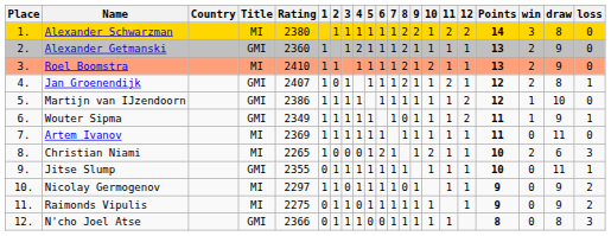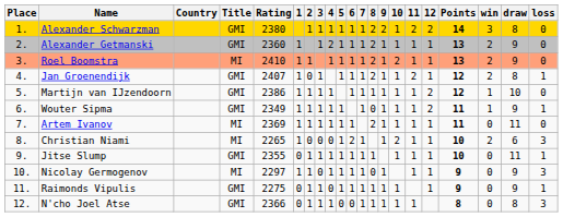 <table class=wikitable style="text-align: center;">
 <tr>
 <th>Place</th>
 <th>Name</th>
 <th>Country</th>
 <th>Title</th>
 <th>Rating</th>
 <th>1</th>
 <th>2</th>
 <th>3</th>
 <th>4</th>
 <th>5</th>
 <th>6</th>
 <th>7</th>
 <th>8</th>
 <th>9</th>
 <th>10</th>
 <th>11</th>
 <th>12</th>
 <th>Points</th>
 <th>win</th>
 <th>draw</th>
 <th>loss</th>
 </tr>
 <tr align="center" bgcolor="gold">
 <td>1.</td>
 <td align="left"><a href='#'>Alexander Schwarzman</a></td>
 <td align="left"></td>
-<td>MI</td>
+<td>GMI</td>
 <td>2380</td>
 <td></td>
 <td>1</td>
 <td>1</td>
 <td>1</td>
 <td>1</td>
 <td>1</td>
 <td>1</td>
 <td>2</td>
 <td>2</td>
 <td>1</td>
 <td>2</td>
 <td>2</td>
 <td><strong>14</strong></td>
 <td>3</td>
 <td>8</td>
 <td>0</td>
 </tr>
 <tr align="center" bgcolor="silver">
 <td>2.</td>
 <td align="left"><a href='#'>Alexander Getmanski</a></td>
 <td align="left"></td>
 <td>GMI</td>
 <td>2360</td>
 <td>1</td>
 <td></td>
 <td>1</td>
 <td>2</td>
 <td>1</td>
 <td>1</td>
 <td>1</td>
 <td>2</td>
 <td>1</td>
 <td>1</td>
 <td>1</td>
 <td>1</td>
 <td><strong>13</strong></td>
 <td>2</td>
 <td>9</td>
 <td>0</td>
 </tr>
 <tr align="center" bgcolor="lightsalmon">
 <td>3.</td>
 <td align="left"><a href='#'>Roel Boomstra</a></td>
 <td align="left"></td>
 <td>MI</td>
 <td>2410</td>
 <td>1</td>
 <td>1</td>
 <td></td>
 <td>1</td>
 <td>1</td>
 <td>1</td>
 <td>1</td>
 <td>2</td>
 <td>1</td>
 <td>2</td>
 <td>1</td>
 <td>1</td>
 <td><strong>13</strong></td>
 <td>2</td>
 <td>9</td>
 <td>0</td>
 </tr>
 <tr>
 <td>4.</td>
 <td align="left"><a href='#'>Jan Groenendijk</a></td>
 <td align="left"></td>
 <td>GMI</td>
 <td>2407</td>
 <td>1</td>
 <td>0</td>
 <td>1</td>
 <td></td>
 <td>1</td>
 <td>1</td>
 <td>1</td>
 <td>2</td>
 <td>1</td>
 <td>1</td>
 <td>2</td>
 <td>1</td>
 <td><strong>12</strong></td>
 <td>2</td>
 <td>8</td>
 <td>1</td>
 </tr>
 <tr>
 <td>5.</td>
 <td align="left">Martijn van IJzendoorn</td>
 <td align="left"></td>
 <td>GMI</td>
 <td>2386</td>
 <td>1</td>
 <td>1</td>
 <td>1</td>
 <td>1</td>
 <td></td>
 <td>1</td>
 <td>1</td>
 <td>1</td>
 <td>1</td>
 <td>1</td>
 <td>1</td>
 <td>2</td>
 <td><strong>12</strong></td>
 <td>1</td>
 <td>10</td>
 <td>0</td>
 </tr>
 <tr>
 <td>6.</td>
 <td align="left">Wouter Sipma</td>
 <td align="left"></td>
 <td>GMI</td>
 <td>2349</td>
 <td>1</td>
 <td>1</td>
 <td>1</td>
 <td>1</td>
 <td>1</td>
 <td></td>
 <td>1</td>
 <td>0</td>
 <td>1</td>
 <td>1</td>
 <td>1</td>
 <td>2</td>
 <td><strong>11</strong></td>
 <td>1</td>
 <td>9</td>
 <td>1</td>
 </tr>
 <tr>
 <td>7.</td>
 <td align="left"><a href='#'>Artem Ivanov</a></td>
 <td align="left"></td>
 <td>MI</td>
 <td>2369</td>
 <td>1</td>
 <td>1</td>
 <td>1</td>
 <td>1</td>
 <td>1</td>
 <td>1</td>
 <td></td>
-<td>1</td>
+<td>2</td>
 <td>1</td>
 <td>1</td>
 <td>1</td>
 <td>1</td>
 <td><strong>11</strong></td>
 <td>0</td>
 <td>11</td>
 <td>0</td>
 </tr>
 <tr>
 <td>8.</td>
 <td align="left">Christian Niami</td>
 <td align="left"></td>
 <td>MI</td>
 <td>2265</td>
 <td>1</td>
 <td>0</td>
 <td>0</td>
 <td>0</td>
 <td>1</td>
 <td>2</td>
 <td>1</td>
 <td></td>
 <td>1</td>
 <td>2</td>
 <td>1</td>
 <td>1</td>
 <td><strong>10</strong></td>
 <td>2</td>
 <td>6</td>
 <td>3</td>
 </tr>
 <tr>
 <td>9.</td>
 <td align="left">Jitse Slump</td>
 <td align="left"></td>
 <td>GMI</td>
 <td>2355</td>
 <td>0</td>
 <td>1</td>
 <td>1</td>
 <td>1</td>
 <td>1</td>
 <td>1</td>
 <td>1</td>
 <td>1</td>
 <td></td>
 <td>1</td>
 <td>1</td>
 <td>1</td>
 <td><strong>10</strong></td>
 <td>0</td>
 <td>11</td>
 <td>1</td>
 </tr>
 <tr>
 <td>10.</td>
 <td align="left">Nicolay Germogenov</td>
 <td align="left"></td>
 <td>MI</td>
 <td>2297</td>
 <td>1</td>
 <td>1</td>
 <td>0</td>
 <td>1</td>
 <td>1</td>
 <td>1</td>
 <td>1</td>
 <td>0</td>
 <td>1</td>
 <td></td>
 <td>1</td>
 <td>1</td>
 <td><strong>9</strong></td>
 <td>0</td>
 <td>9</td>
-<td>2</td>
+<td>3</td>
 </tr>
 <tr>
 <td>11.</td>
 <td align="left">Raimonds Vipulis</td>
 <td align="left"></td>
-<td>MI</td>
+<td>GMI</td>
 <td>2275</td>
 <td>0</td>
 <td>1</td>
 <td>1</td>
 <td>0</td>
 <td>1</td>
 <td>1</td>
 <td>1</td>
 <td>1</td>
 <td>1</td>
 <td>1</td>
 <td></td>
 <td>1</td>
 <td><strong>9</strong></td>
 <td>0</td>
 <td>9</td>
-<td>2</td>
+<td>1</td>
 </tr>
 <tr>
 <td>12.</td>
 <td align="left">N'cho Joel Atse</td>
 <td align="left"></td>
 <td>GMI</td>
 <td>2366</td>
 <td>0</td>
 <td>1</td>
 <td>1</td>
 <td>1</td>
 <td>0</td>
 <td>0</td>
 <td>1</td>
 <td>1</td>
 <td>1</td>
 <td>1</td>
 <td>1</td>
 <td></td>
 <td><strong>8</strong></td>
 <td>0</td>
 <td>8</td>
 <td>3</td>
 </tr>
 </table>
